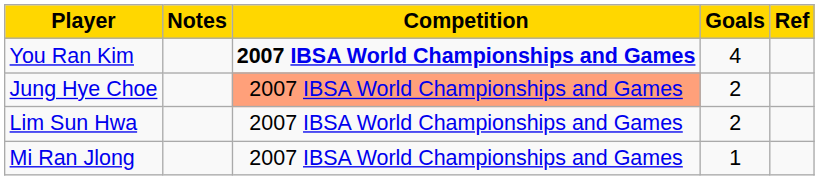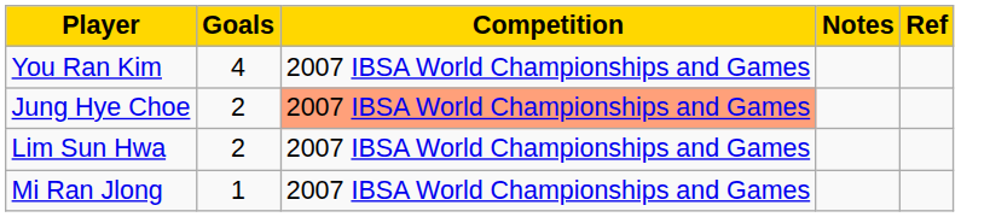 <table class="wikitable">
 <tr style="text-align:center; background:gold;">
 <td><strong>Player</strong></td>
+<td><strong>Goals</strong></td>
+<td><strong>Competition</strong></td>
 <td><strong>Notes</strong></td>
-<td><strong>Competition</strong></td>
-<td><strong>Goals</strong></td>
 <td><strong>Ref</strong></td>
 </tr>
 <tr style="text-align:center;">
 <td align="left"><a href='#'>You Ran Kim</a></td>
+<td>4</td>
+<td>2007 <a href='#'>IBSA World Championships and Games</a></td>
 <td></td>
-<td><strong>2007 <a href='#'>IBSA World Championships and Games</a></strong></td>
-<td>4</td>
 <td></td>
 </tr>
 <tr style="text-align:center;">
 <td align="left"><a href='#'>Jung Hye Choe</a></td>
+<td>2</td>
+<td style="background: lightsalmon;">2007 <a href='#'>IBSA World Championships and Games</a></td>
 <td></td>
-<td style="background: lightsalmon;">2007 <a href='#'>IBSA World Championships and Games</a></td>
-<td>2</td>
 <td></td>
 </tr>
 <tr style="text-align:center;">
 <td align="left"><a href='#'>Lim Sun Hwa</a></td>
+<td>2</td>
+<td>2007 <a href='#'>IBSA World Championships and Games</a></td>
 <td></td>
-<td>2007 <a href='#'>IBSA World Championships and Games</a></td>
-<td>2</td>
 <td></td>
 </tr>
 <tr style="text-align:center;">
 <td align="left"><a href='#'>Mi Ran Jlong</a></td>
+<td>1</td>
+<td>2007 <a href='#'>IBSA World Championships and Games</a></td>
 <td></td>
-<td>2007 <a href='#'>IBSA World Championships and Games</a></td>
-<td>1</td>
 <td></td>
 </tr>
 </table>
